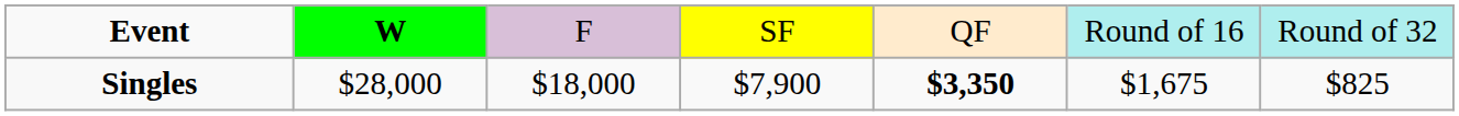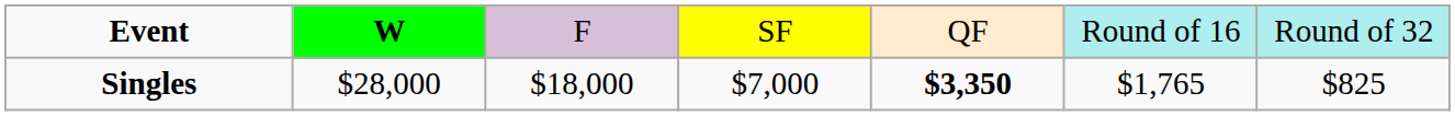 <table class=wikitable style=font-size:95%;text-align:center>
 <tr>
 <td style="width:130px"><strong>Event</strong></td>
 <td style="width:85px; background:lime"><strong>W</strong></td>
 <td style="width:85px; background:thistle">F</td>
 <td style="width:85px; background:#ffff00">SF</td>
 <td style="width:85px; background:#ffebcd">QF</td>
 <td style="width:85px; background:#afeeee">Round of 16</td>
 <td style="width:85px; background:#afeeee">Round of 32</td>
 </tr>
 <tr>
 <th style=background:#f8f8f8>Singles </th>
 <td>$28,000</td>
 <td>$18,000</td>
-<td>$7,900</td>
+<td>$7,000</td>
 <td><strong>$3,350</strong></td>
-<td>$1,675</td>
+<td>$1,765</td>
 <td>$825</td>
 </tr>
 </table>
